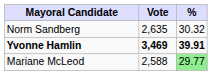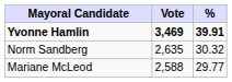 <table class="wikitable">
 <tr>
 <th style="background:#ddf; width:200px;">Mayoral Candidate</th>
 <th style="background:#ddf; width:50px;">Vote</th>
 <th style="background:#ddf; width:30px;">%</th>
 </tr>
 <tr>
+<td><strong>Yvonne Hamlin</strong></td>
+<td><strong>3,469</strong></td>
+<td><strong>39.91</strong></td>
+</tr>
+<tr>
 <td>Norm Sandberg</td>
 <td>2,635</td>
 <td>30.32</td>
 </tr>
 <tr>
-<td><strong>Yvonne Hamlin</strong></td>
-<td><strong>3,469</strong></td>
-<td><strong>39.91</strong></td>
-</tr>
-<tr>
 <td>Mariane McLeod</td>
 <td>2,588</td>
-<td style="background: lightgreen;">29.77</td>
+<td>29.77</td>
 </tr>
 </table>
